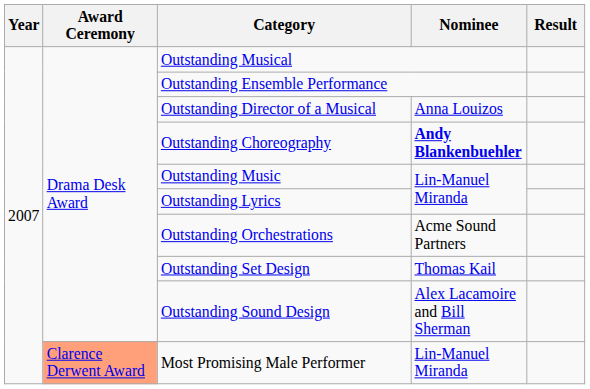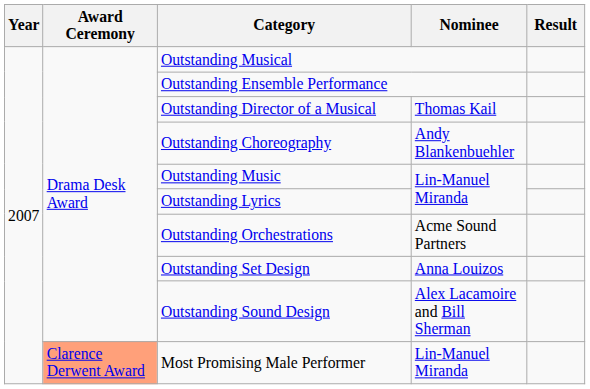 <table class="wikitable" width="95%">
 <tr>
 <th width="5%">Year</th>
 <th width="20%">Award Ceremony</th>
 <th width="45%">Category</th>
 <th width="20%">Nominee</th>
 <th width="10%">Result</th>
 </tr>
 <tr>
 <td rowspan="10" align="center">2007</td>
 <td rowspan="9"><a href='#'>Drama Desk Award</a></td>
 <td colspan="2"><a href='#'>Outstanding Musical</a></td>
 <td></td>
 </tr>
 <tr>
 <td colspan="2"><a href='#'>Outstanding Ensemble Performance</a></td>
 <td></td>
 </tr>
 <tr>
 <td><a href='#'>Outstanding Director of a Musical</a></td>
-<td><a href='#'>Anna Louizos</a></td>
+<td><a href='#'>Thomas Kail</a></td>
 <td></td>
 </tr>
 <tr>
 <td><a href='#'>Outstanding Choreography</a></td>
-<td><strong><a href='#'>Andy Blankenbuehler</a></strong></td>
+<td><a href='#'>Andy Blankenbuehler</a></td>
 <td></td>
 </tr>
 <tr>
 <td><a href='#'>Outstanding Music</a></td>
 <td rowspan="2"><a href='#'>Lin-Manuel Miranda</a></td>
 <td></td>
 </tr>
 <tr>
 <td><a href='#'>Outstanding Lyrics</a></td>
 <td></td>
 </tr>
 <tr>
 <td><a href='#'>Outstanding Orchestrations</a></td>
 <td>Acme Sound Partners</td>
 <td></td>
 </tr>
 <tr>
 <td><a href='#'>Outstanding Set Design</a></td>
-<td><a href='#'>Thomas Kail</a></td>
+<td><a href='#'>Anna Louizos</a></td>
 <td></td>
 </tr>
 <tr>
 <td><a href='#'>Outstanding Sound Design</a></td>
 <td><a href='#'>Alex Lacamoire</a> and <a href='#'>Bill Sherman</a></td>
 <td></td>
 </tr>
 <tr>
 <td style="background: lightsalmon;"><a href='#'>Clarence Derwent Award</a></td>
 <td>Most Promising Male Performer</td>
 <td><a href='#'>Lin-Manuel Miranda</a></td>
 <td></td>
 </tr>
 </table>
